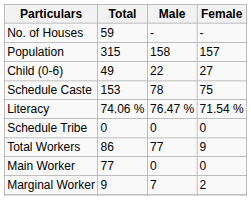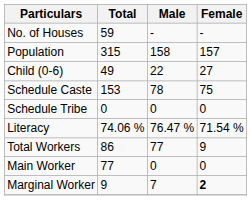 <table class="wikitable sortable">
 <tr>
 <th>Particulars</th>
 <th>Total</th>
 <th>Male</th>
 <th>Female</th>
 </tr>
 <tr>
 <td>No. of Houses</td>
 <td>59</td>
 <td>-</td>
 <td>-</td>
 </tr>
 <tr>
 <td>Population</td>
 <td>315</td>
 <td>158</td>
 <td>157</td>
 </tr>
 <tr>
 <td>Child (0-6)</td>
 <td>49</td>
 <td>22</td>
 <td>27</td>
 </tr>
 <tr>
 <td>Schedule Caste</td>
 <td>153</td>
 <td>78</td>
 <td>75</td>
 </tr>
 <tr>
+<td>Schedule Tribe</td>
+<td>0</td>
+<td>0</td>
+<td>0</td>
+</tr>
+<tr>
 <td>Literacy</td>
 <td>74.06 %</td>
 <td>76.47 %</td>
 <td>71.54 %</td>
-</tr>
-<tr>
-<td>Schedule Tribe</td>
-<td>0</td>
-<td>0</td>
-<td>0</td>
 </tr>
 <tr>
 <td>Total Workers</td>
 <td>86</td>
 <td>77</td>
 <td>9</td>
 </tr>
 <tr>
 <td>Main Worker</td>
 <td>77</td>
 <td>0</td>
 <td>0</td>
 </tr>
 <tr>
 <td>Marginal Worker</td>
 <td>9</td>
 <td>7</td>
-<td>2</td>
+<td><strong>2</strong></td>
 </tr>
 <tr>
 </tr>
 </table>
